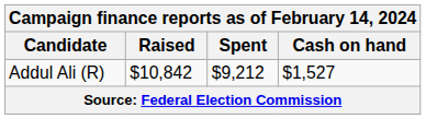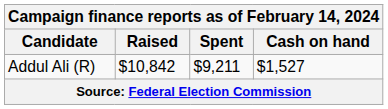 <table class="wikitable sortable">
 <tr>
 <th colspan=4>Campaign finance reports as of February 14, 2024</th>
 </tr>
 <tr style="text-align:center;">
 <th>Candidate</th>
 <th>Raised</th>
 <th>Spent</th>
 <th>Cash on hand</th>
 </tr>
 <tr>
 <td>Addul Ali (R)</td>
 <td>$10,842</td>
-<td>$9,212</td>
+<td>$9,211</td>
 <td>$1,527</td>
 </tr>
 <tr>
 <th colspan="4"><small>Source: <a href='#'>Federal Election Commission</a></small></th>
 </tr>
 </table>
